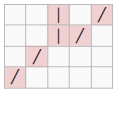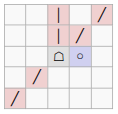 <table border="1" class="wikitable">
 <tr align=center>
 <td width="20"> </td>
 <td width="20"> </td>
 <td width="20" style="background:#f0d0d0;">│</td>
 <td width="20"> </td>
 <td width="20" style="background:#f0d0d0;">╱</td>
 </tr>
 <tr align=center>
 <td> </td>
 <td> </td>
 <td style="background:#f0d0d0;">│</td>
 <td style="background:#f0d0d0;">╱</td>
 <td> </td>
 </tr>
 <tr align=center>
 <td> </td>
+<td> </td>
+<td style="background:#e0e0e0;">☖</td>
+<td style="background:#d0d0f0;">○</td>
+<td> </td>
+</tr>
+<tr align=center>
+<td> </td>
 <td style="background:#f0d0d0;">╱</td>
 <td> </td>
 <td> </td>
 <td> </td>
 </tr>
 <tr align=center>
 <td style="background:#f0d0d0;">╱</td>
 <td> </td>
 <td> </td>
 <td> </td>
 <td> </td>
 </tr>
 </table>
